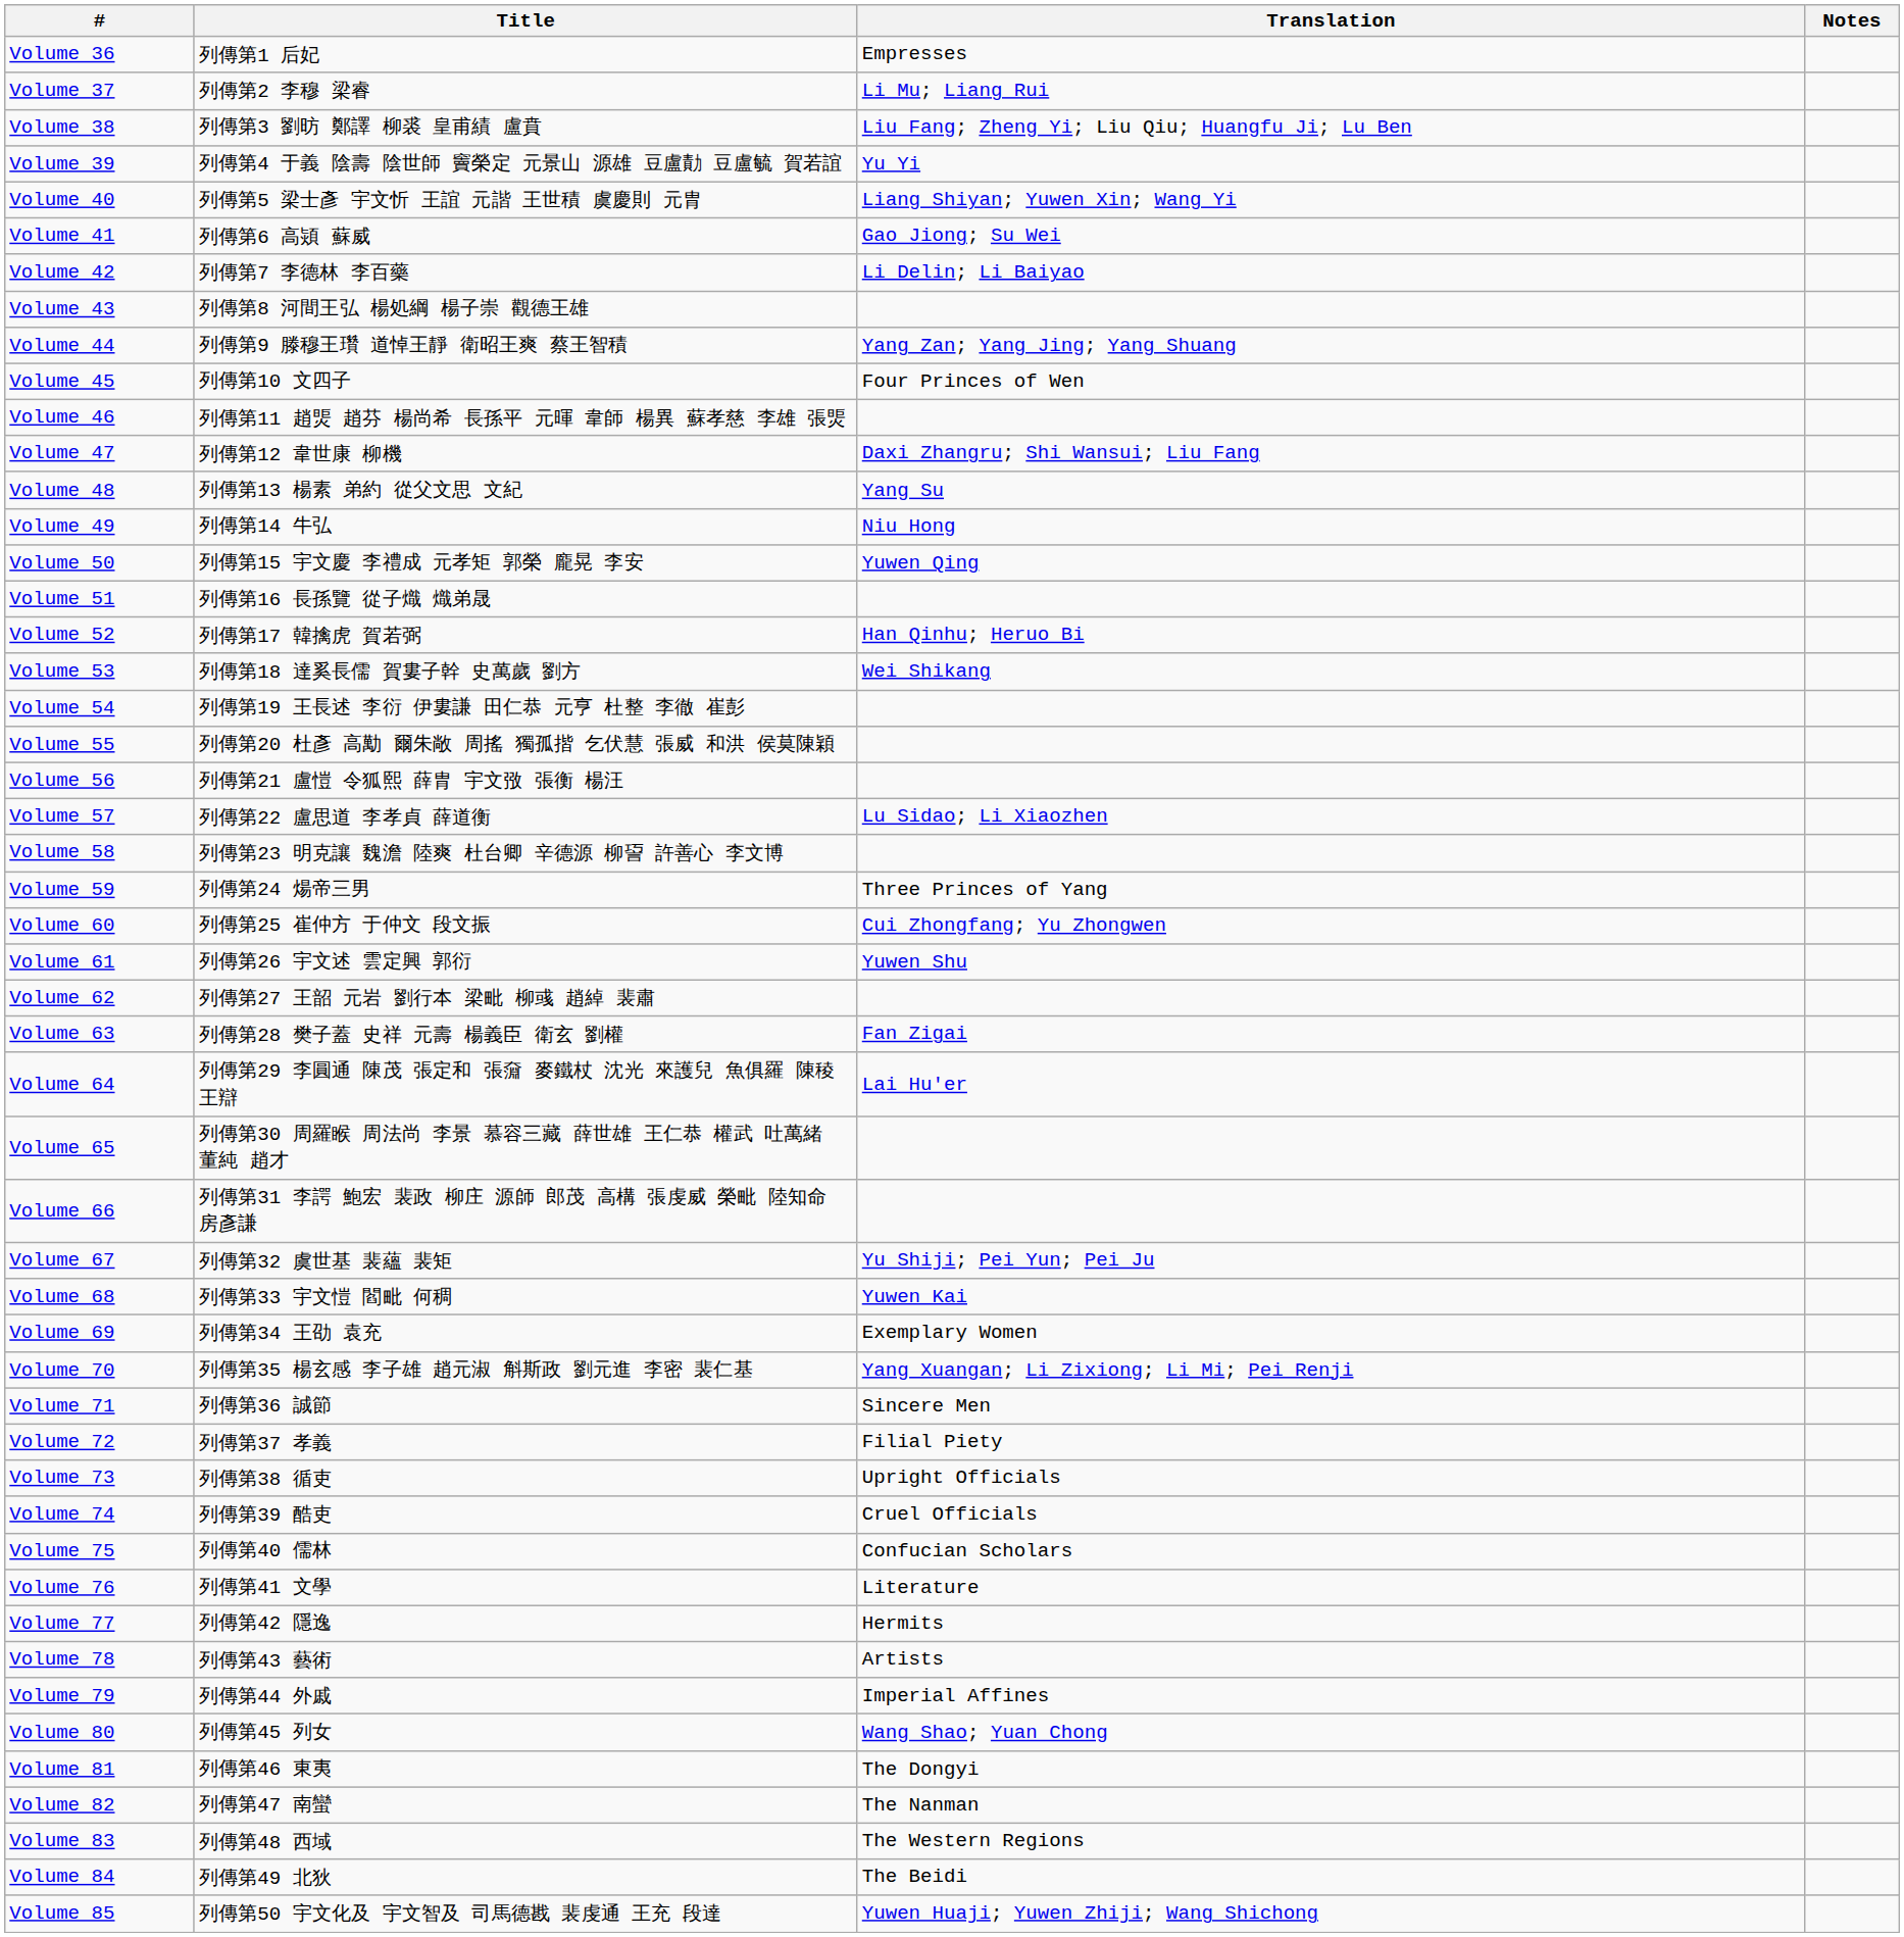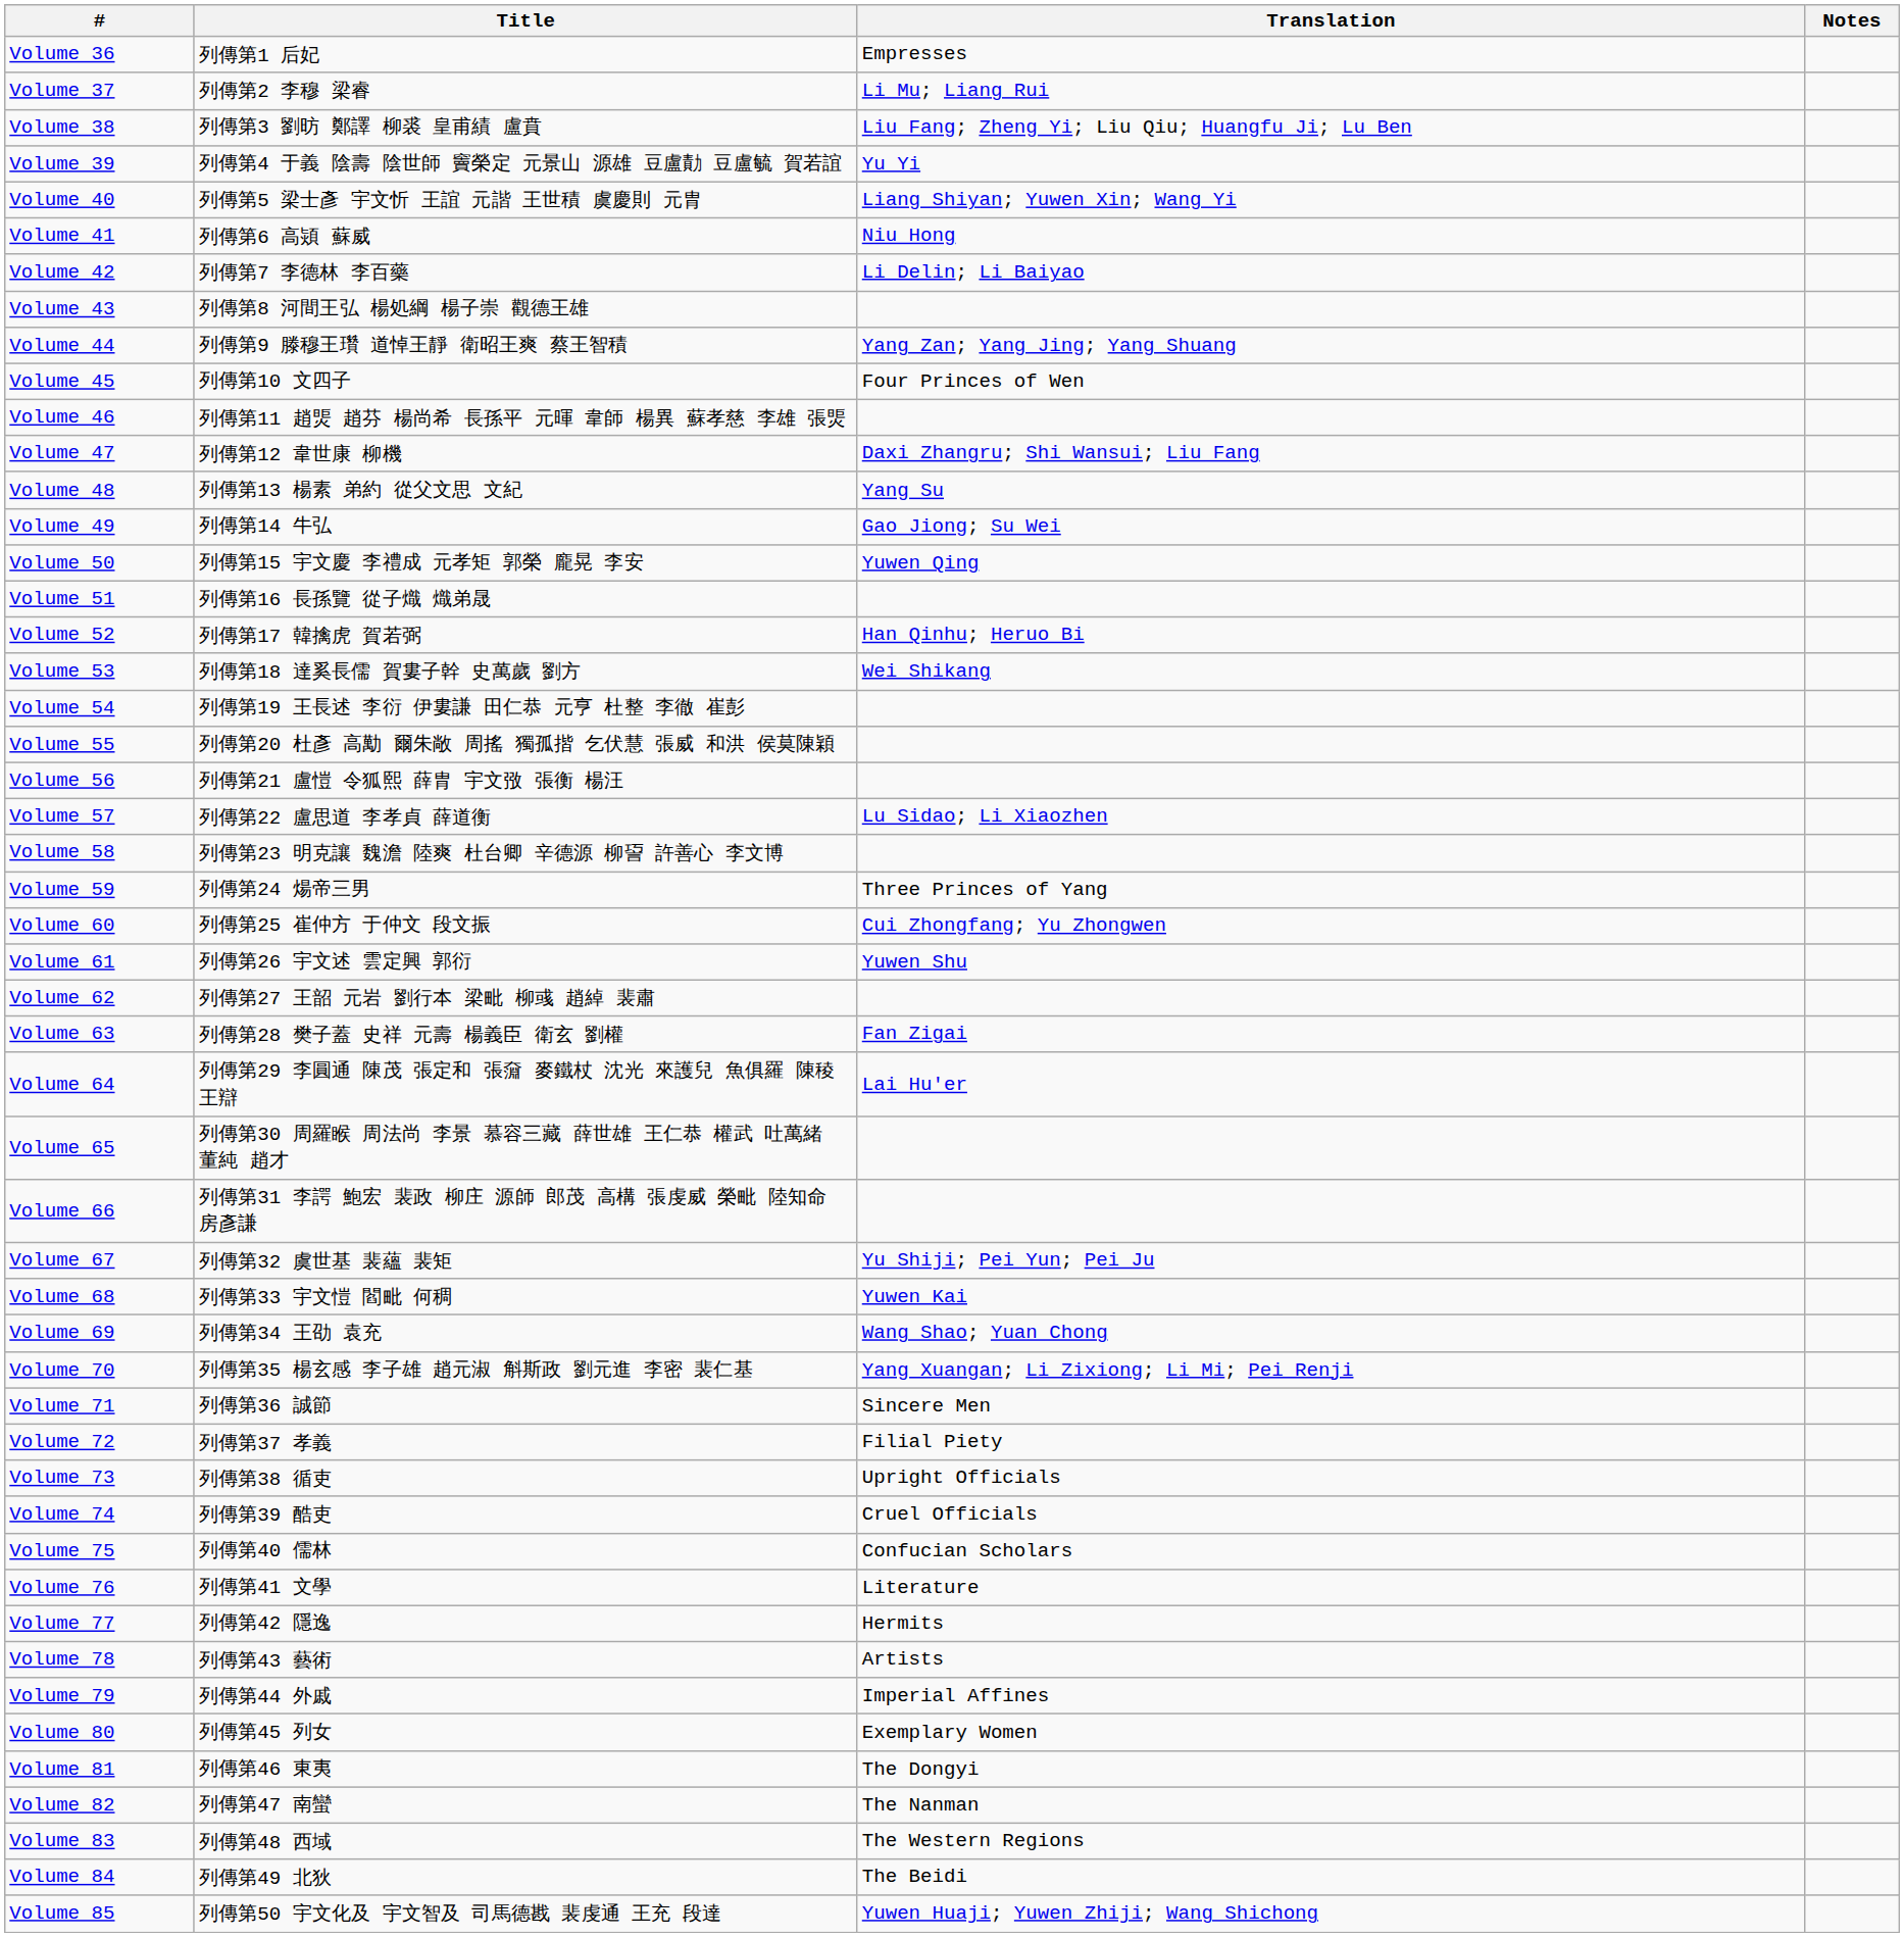 <table class=wikitable width=100%>
 <tr>
 <th width=10%>#</th>
 <th width=35%>Title</th>
 <th width=50%>Translation</th>
 <th width=5%>Notes</th>
 </tr>
 <tr>
 <td><a href='#'>Volume 36</a></td>
 <td>列傳第1 后妃</td>
 <td>Empresses</td>
 <td></td>
 </tr>
 <tr>
 <td><a href='#'>Volume 37</a></td>
 <td>列傳第2 李穆 梁睿</td>
 <td><a href='#'>Li Mu</a>; <a href='#'>Liang Rui</a></td>
 <td></td>
 </tr>
 <tr>
 <td><a href='#'>Volume 38</a></td>
 <td>列傳第3 劉昉 鄭譯 柳裘 皇甫績 盧賁</td>
 <td><a href='#'>Liu Fang</a>; <a href='#'>Zheng Yi</a>; Liu Qiu; <a href='#'>Huangfu Ji</a>; <a href='#'>Lu Ben</a></td>
 <td></td>
 </tr>
 <tr>
 <td><a href='#'>Volume 39</a></td>
 <td>列傳第4 于義 陰壽 陰世師 竇榮定 元景山 源雄 豆盧勣 豆盧毓 賀若誼</td>
 <td><a href='#'>Yu Yi</a></td>
 <td></td>
 </tr>
 <tr>
 <td><a href='#'>Volume 40</a></td>
 <td>列傳第5 梁士彥 宇文忻 王誼 元諧 王世積 虞慶則 元胄</td>
 <td><a href='#'>Liang Shiyan</a>; <a href='#'>Yuwen Xin</a>; <a href='#'>Wang Yi</a></td>
 <td></td>
 </tr>
 <tr>
 <td><a href='#'>Volume 41</a></td>
 <td>列傳第6 高熲 蘇威</td>
-<td><a href='#'>Gao Jiong</a>; <a href='#'>Su Wei</a></td>
+<td><a href='#'>Niu Hong</a></td>
 <td></td>
 </tr>
 <tr>
 <td><a href='#'>Volume 42</a></td>
 <td>列傳第7 李德林 李百藥</td>
 <td><a href='#'>Li Delin</a>; <a href='#'>Li Baiyao</a></td>
 <td></td>
 </tr>
 <tr>
 <td><a href='#'>Volume 43</a></td>
 <td>列傳第8 河間王弘 楊処綱 楊子崇 觀德王雄</td>
 <td></td>
 <td></td>
 </tr>
 <tr>
 <td><a href='#'>Volume 44</a></td>
 <td>列傳第9 滕穆王瓚 道悼王靜 衛昭王爽 蔡王智積</td>
 <td><a href='#'>Yang Zan</a>; <a href='#'>Yang Jing</a>; <a href='#'>Yang Shuang</a></td>
 <td></td>
 </tr>
 <tr>
 <td><a href='#'>Volume 45</a></td>
 <td>列傳第10 文四子</td>
 <td>Four Princes of Wen</td>
 <td></td>
 </tr>
 <tr>
 <td><a href='#'>Volume 46</a></td>
 <td>列傳第11 趙煚 趙芬 楊尚希 長孫平 元暉 韋師 楊異 蘇孝慈 李雄 張煚</td>
 <td></td>
 <td></td>
 </tr>
 <tr>
 <td><a href='#'>Volume 47</a></td>
 <td>列傳第12 韋世康 柳機</td>
 <td><a href='#'>Daxi Zhangru</a>; <a href='#'>Shi Wansui</a>; <a href='#'>Liu Fang</a></td>
 <td></td>
 </tr>
 <tr>
 <td><a href='#'>Volume 48</a></td>
 <td>列傳第13 楊素 弟約 從父文思 文紀</td>
 <td><a href='#'>Yang Su</a></td>
 <td></td>
 </tr>
 <tr>
 <td><a href='#'>Volume 49</a></td>
 <td>列傳第14 牛弘</td>
-<td><a href='#'>Niu Hong</a></td>
+<td><a href='#'>Gao Jiong</a>; <a href='#'>Su Wei</a></td>
 <td></td>
 </tr>
 <tr>
 <td><a href='#'>Volume 50</a></td>
 <td>列傳第15 宇文慶 李禮成 元孝矩 郭榮 龐晃 李安</td>
 <td><a href='#'>Yuwen Qing</a></td>
 <td></td>
 </tr>
 <tr>
 <td><a href='#'>Volume 51</a></td>
 <td>列傳第16 長孫覽 從子熾 熾弟晟</td>
 <td></td>
 <td></td>
 </tr>
 <tr>
 <td><a href='#'>Volume 52</a></td>
 <td>列傳第17 韓擒虎 賀若弼</td>
 <td><a href='#'>Han Qinhu</a>; <a href='#'>Heruo Bi</a></td>
 <td></td>
 </tr>
 <tr>
 <td><a href='#'>Volume 53</a></td>
 <td>列傳第18 達奚長儒 賀婁子幹 史萬歲 劉方</td>
 <td><a href='#'>Wei Shikang</a></td>
 <td></td>
 </tr>
 <tr>
 <td><a href='#'>Volume 54</a></td>
 <td>列傳第19 王長述 李衍 伊婁謙 田仁恭 元亨 杜整 李徹 崔彭</td>
 <td></td>
 <td></td>
 </tr>
 <tr>
 <td><a href='#'>Volume 55</a></td>
 <td>列傳第20 杜彥 高勱 爾朱敞 周搖 獨孤揩 乞伏慧 張威 和洪 侯莫陳穎</td>
 <td></td>
 <td></td>
 </tr>
 <tr>
 <td><a href='#'>Volume 56</a></td>
 <td>列傳第21 盧愷 令狐熙 薛胄 宇文㢸 張衡 楊汪</td>
 <td></td>
 <td></td>
 </tr>
 <tr>
 <td><a href='#'>Volume 57</a></td>
 <td>列傳第22 盧思道 李孝貞 薛道衡</td>
 <td><a href='#'>Lu Sidao</a>; <a href='#'>Li Xiaozhen</a></td>
 <td></td>
 </tr>
 <tr>
 <td><a href='#'>Volume 58</a></td>
 <td>列傳第23 明克讓 魏澹 陸爽 杜台卿 辛德源 柳䛒 許善心 李文博</td>
 <td></td>
 <td></td>
 </tr>
 <tr>
 <td><a href='#'>Volume 59</a></td>
 <td>列傳第24 煬帝三男</td>
 <td>Three Princes of Yang</td>
 <td></td>
 </tr>
 <tr>
 <td><a href='#'>Volume 60</a></td>
 <td>列傳第25 崔仲方 于仲文 段文振</td>
 <td><a href='#'>Cui Zhongfang</a>; <a href='#'>Yu Zhongwen</a></td>
 <td></td>
 </tr>
 <tr>
 <td><a href='#'>Volume 61</a></td>
 <td>列傳第26 宇文述 雲定興 郭衍</td>
 <td><a href='#'>Yuwen Shu</a></td>
 <td></td>
 </tr>
 <tr>
 <td><a href='#'>Volume 62</a></td>
 <td>列傳第27 王韶 元岩 劉行本 梁毗 柳彧 趙綽 裴肅</td>
 <td></td>
 <td></td>
 </tr>
 <tr>
 <td><a href='#'>Volume 63</a></td>
 <td>列傳第28 樊子蓋 史祥 元壽 楊義臣 衛玄 劉權</td>
 <td><a href='#'>Fan Zigai</a></td>
 <td></td>
 </tr>
 <tr>
 <td><a href='#'>Volume 64</a></td>
 <td>列傳第29 李圓通 陳茂 張定和 張奫 麥鐵杖 沈光 來護兒 魚俱羅 陳稜 王辯</td>
 <td><a href='#'>Lai Hu'er</a></td>
 <td></td>
 </tr>
 <tr>
 <td><a href='#'>Volume 65</a></td>
 <td>列傳第30 周羅睺 周法尚 李景 慕容三藏 薛世雄 王仁恭 權武 吐萬緒 董純 趙才</td>
 <td></td>
 <td></td>
 </tr>
 <tr>
 <td><a href='#'>Volume 66</a></td>
 <td>列傳第31 李諤 鮑宏 裴政 柳庄 源師 郎茂 高構 張虔威 榮毗 陸知命 房彥謙</td>
 <td></td>
 <td></td>
 </tr>
 <tr>
 <td><a href='#'>Volume 67</a></td>
 <td>列傳第32 虞世基 裴蘊 裴矩</td>
 <td><a href='#'>Yu Shiji</a>; <a href='#'>Pei Yun</a>; <a href='#'>Pei Ju</a></td>
 <td></td>
 </tr>
 <tr>
 <td><a href='#'>Volume 68</a></td>
 <td>列傳第33 宇文愷 閻毗 何稠</td>
 <td><a href='#'>Yuwen Kai</a></td>
 <td></td>
 </tr>
 <tr>
 <td><a href='#'>Volume 69</a></td>
 <td>列傳第34 王劭 袁充</td>
-<td>Exemplary Women</td>
+<td><a href='#'>Wang Shao</a>; <a href='#'>Yuan Chong</a></td>
 <td></td>
 </tr>
 <tr>
 <td><a href='#'>Volume 70</a></td>
 <td>列傳第35 楊玄感 李子雄 趙元淑 斛斯政 劉元進 李密 裴仁基</td>
 <td><a href='#'>Yang Xuangan</a>; <a href='#'>Li Zixiong</a>; <a href='#'>Li Mi</a>; <a href='#'>Pei Renji</a></td>
 <td></td>
 </tr>
 <tr>
 <td><a href='#'>Volume 71</a></td>
 <td>列傳第36 誠節</td>
 <td>Sincere Men</td>
 <td></td>
 </tr>
 <tr>
 <td><a href='#'>Volume 72</a></td>
 <td>列傳第37 孝義</td>
 <td>Filial Piety</td>
 <td></td>
 </tr>
 <tr>
 <td><a href='#'>Volume 73</a></td>
 <td>列傳第38 循吏</td>
 <td>Upright Officials</td>
 <td></td>
 </tr>
 <tr>
 <td><a href='#'>Volume 74</a></td>
 <td>列傳第39 酷吏</td>
 <td>Cruel Officials</td>
 <td></td>
 </tr>
 <tr>
 <td><a href='#'>Volume 75</a></td>
 <td>列傳第40 儒林</td>
 <td>Confucian Scholars</td>
 <td></td>
 </tr>
 <tr>
 <td><a href='#'>Volume 76</a></td>
 <td>列傳第41 文學</td>
 <td>Literature</td>
 <td></td>
 </tr>
 <tr>
 <td><a href='#'>Volume 77</a></td>
 <td>列傳第42 隱逸</td>
 <td>Hermits</td>
 <td></td>
 </tr>
 <tr>
 <td><a href='#'>Volume 78</a></td>
 <td>列傳第43 藝術</td>
 <td>Artists</td>
 <td></td>
 </tr>
 <tr>
 <td><a href='#'>Volume 79</a></td>
 <td>列傳第44 外戚</td>
 <td>Imperial Affines</td>
 <td></td>
 </tr>
 <tr>
 <td><a href='#'>Volume 80</a></td>
 <td>列傳第45 列女</td>
-<td><a href='#'>Wang Shao</a>; <a href='#'>Yuan Chong</a></td>
+<td>Exemplary Women</td>
 <td></td>
 </tr>
 <tr>
 <td><a href='#'>Volume 81</a></td>
 <td>列傳第46 東夷</td>
 <td>The Dongyi</td>
 <td></td>
 </tr>
 <tr>
 <td><a href='#'>Volume 82</a></td>
 <td>列傳第47 南蠻</td>
 <td>The Nanman</td>
 <td></td>
 </tr>
 <tr>
 <td><a href='#'>Volume 83</a></td>
 <td>列傳第48 西域</td>
 <td>The Western Regions</td>
 <td></td>
 </tr>
 <tr>
 <td><a href='#'>Volume 84</a></td>
 <td>列傳第49 北狄</td>
 <td>The Beidi</td>
 <td></td>
 </tr>
 <tr>
 <td><a href='#'>Volume 85</a></td>
 <td>列傳第50 宇文化及 宇文智及 司馬德戡 裴虔通 王充 段達</td>
 <td><a href='#'>Yuwen Huaji</a>; <a href='#'>Yuwen Zhiji</a>; <a href='#'>Wang Shichong</a></td>
 <td></td>
 </tr>
 <tr>
 </tr>
 </table>
